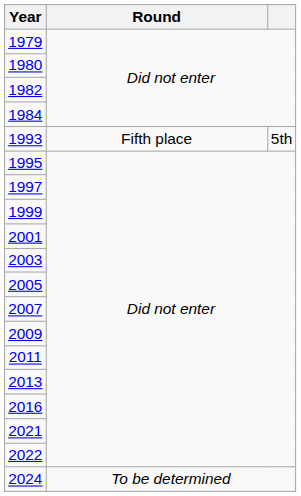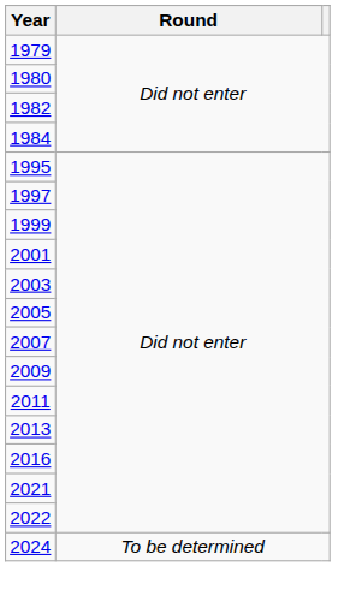 <table class="wikitable" style="text-align: center; font-size:90%">
 <tr>
 <th>Year</th>
 <th style="width:200px">Round</th>
 <th></th>
 </tr>
 <tr>
 <td><a href='#'>1979</a></td>
 <td colspan="2" rowspan="4"><em>Did not enter</em></td>
 </tr>
 <tr>
 <td><a href='#'>1980</a></td>
 </tr>
 <tr>
 <td><a href='#'>1982</a></td>
 </tr>
 <tr>
 <td><a href='#'>1984</a></td>
-</tr>
-<tr>
-<td><a href='#'>1993</a></td>
-<td>Fifth place</td>
-<td>5th</td>
 </tr>
 <tr>
 <td><a href='#'>1995</a></td>
 <td colspan="2" rowspan="13"><em>Did not enter</em></td>
 </tr>
 <tr>
 <td><a href='#'>1997</a></td>
 </tr>
 <tr>
 <td><a href='#'>1999</a></td>
 </tr>
 <tr>
 <td><a href='#'>2001</a></td>
 </tr>
 <tr>
 <td><a href='#'>2003</a></td>
 </tr>
 <tr>
 <td><a href='#'>2005</a></td>
 </tr>
 <tr>
 <td><a href='#'>2007</a></td>
 </tr>
 <tr>
 <td><a href='#'>2009</a></td>
 </tr>
 <tr>
 <td><a href='#'>2011</a></td>
 </tr>
 <tr>
 <td><a href='#'>2013</a></td>
 </tr>
 <tr>
 <td><a href='#'>2016</a></td>
 </tr>
 <tr>
 <td><a href='#'>2021</a></td>
 </tr>
 <tr>
 <td><a href='#'>2022</a></td>
 </tr>
 <tr>
 <td><a href='#'>2024</a></td>
 <td colspan="2"><em>To be determined</em></td>
 </tr>
 </table>
